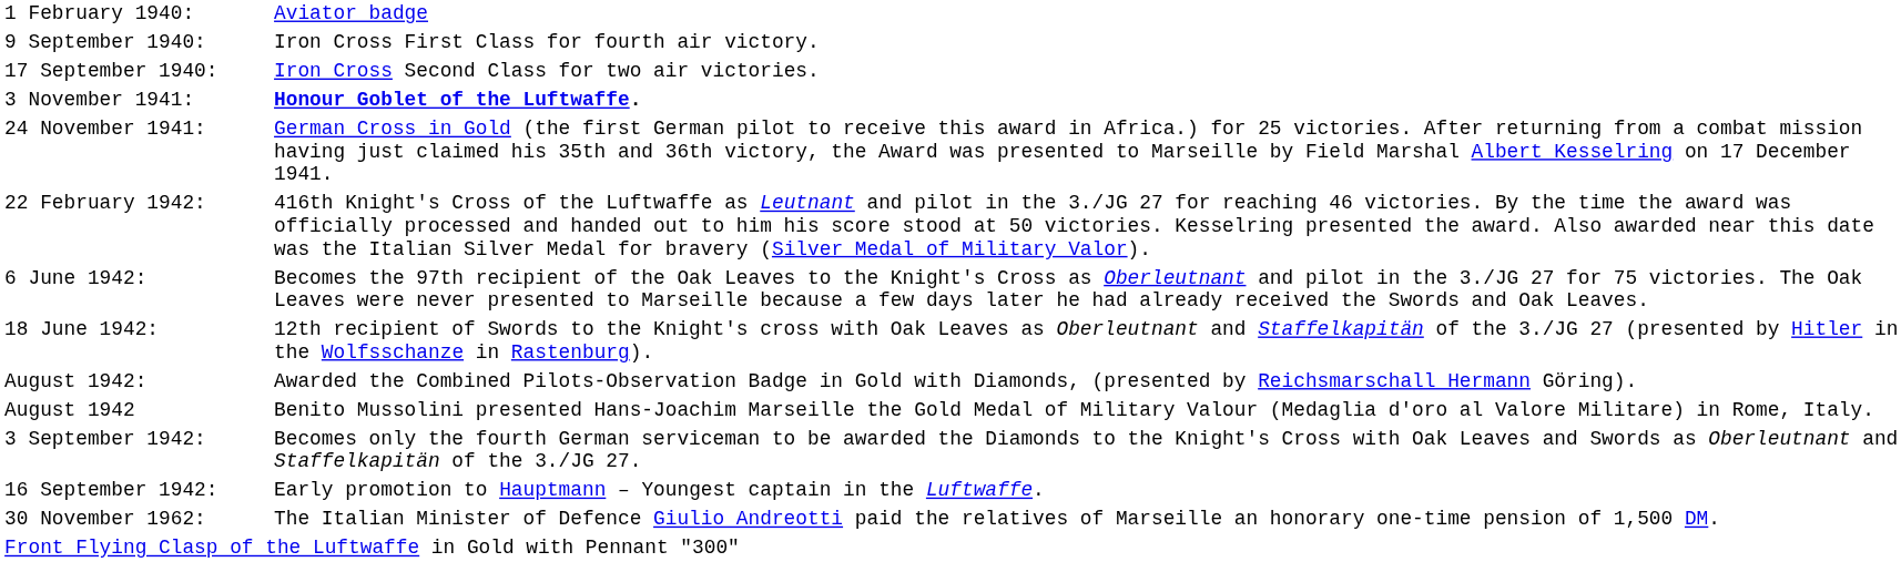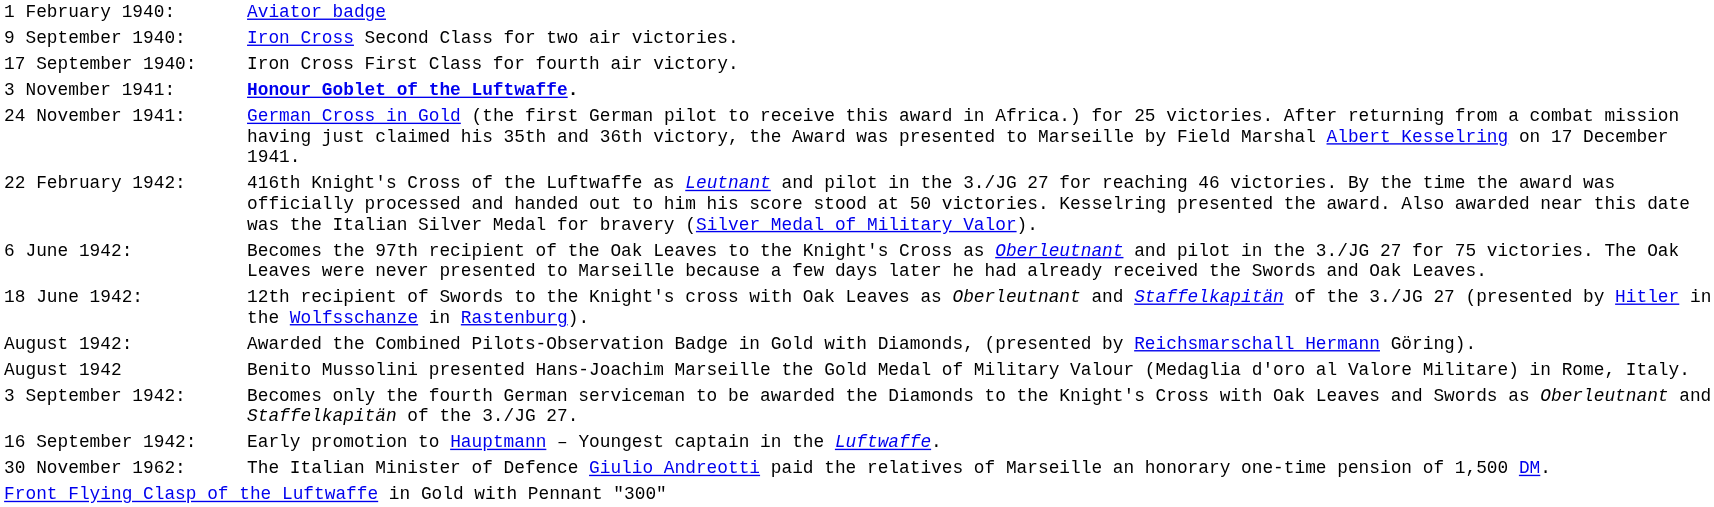 <table style="background: transparent;">
 <tr>
 <td style="width:130pt; vertical-align:top;">1 February 1940:</td>
 <td valign="top"><a href='#'>Aviator badge</a></td>
 </tr>
 <tr>
 <td valign="top">9 September 1940:</td>
-<td valign="top">Iron Cross First Class for fourth air victory.</td>
+<td valign="top"><a href='#'>Iron Cross</a> Second Class for two air victories.</td>
 </tr>
 <tr>
 <td valign="top">17 September 1940:</td>
-<td valign="top"><a href='#'>Iron Cross</a> Second Class for two air victories.</td>
+<td valign="top">Iron Cross First Class for fourth air victory.</td>
 </tr>
 <tr>
 <td valign="top">3 November 1941:</td>
 <td valign="top"><strong><a href='#'>Honour Goblet of the Luftwaffe</a>.</strong></td>
 </tr>
 <tr>
 <td valign="top">24 November 1941:</td>
 <td valign="top"><a href='#'>German Cross in Gold</a> (the first German pilot to receive this award in Africa.) for 25 victories. After returning from a combat mission having just claimed his 35th and 36th victory, the Award was presented to Marseille by Field Marshal <a href='#'>Albert Kesselring</a> on 17 December 1941.</td>
 </tr>
 <tr>
 <td valign="top">22 February 1942:</td>
 <td valign="top">416th Knight's Cross of the Luftwaffe as <em><a href='#'>Leutnant</a></em> and pilot in the 3./JG 27 for reaching 46 victories. By the time the award was officially processed and handed out to him his score stood at 50 victories. Kesselring presented the award. Also awarded near this date was the Italian Silver Medal for bravery (<a href='#'>Silver Medal of Military Valor</a>).</td>
 </tr>
 <tr>
 <td valign="top">6 June 1942:</td>
 <td valign="top">Becomes the 97th recipient of the Oak Leaves to the Knight's Cross as <em><a href='#'>Oberleutnant</a></em> and pilot in the 3./JG 27 for 75 victories. The Oak Leaves were never presented to Marseille because a few days later he had already received the Swords and Oak Leaves.</td>
 </tr>
 <tr>
 <td valign="top">18 June 1942:</td>
 <td valign="top">12th recipient of Swords to the Knight's cross with Oak Leaves as <em>Oberleutnant</em> and <em><a href='#'>Staffelkapitän</a></em> of the 3./JG 27 (presented by <a href='#'>Hitler</a> in the <a href='#'>Wolfsschanze</a> in <a href='#'>Rastenburg</a>).</td>
 </tr>
 <tr>
 <td valign="top">August 1942:</td>
 <td valign="top">Awarded the Combined Pilots-Observation Badge in Gold with Diamonds, (presented by <a href='#'>Reichsmarschall Hermann</a> Göring).</td>
 </tr>
 <tr>
 <td valign="top">August 1942</td>
 <td valign="top">Benito Mussolini presented Hans-Joachim Marseille the Gold Medal of Military Valour (Medaglia d'oro al Valore Militare) in Rome, Italy.</td>
 </tr>
 <tr>
 <td valign="top">3 September 1942:</td>
 <td valign="top">Becomes only the fourth German serviceman to be awarded the Diamonds to the Knight's Cross with Oak Leaves and Swords as <em>Oberleutnant</em> and <em>Staffelkapitän</em> of the 3./JG 27.</td>
 </tr>
 <tr>
 <td valign="top">16 September 1942:</td>
 <td valign="top">Early promotion to <a href='#'>Hauptmann</a> – Youngest captain in the <em><a href='#'>Luftwaffe</a></em>.</td>
 </tr>
 <tr>
 <td valign="top">30 November 1962:</td>
 <td valign="top">The Italian Minister of Defence <a href='#'>Giulio Andreotti</a> paid the relatives of Marseille an honorary one-time pension of 1,500 <a href='#'>DM</a>.</td>
 </tr>
 <tr>
 <td colspan="2" style="vertical-align:top;"><a href='#'>Front Flying Clasp of the Luftwaffe</a> in Gold with Pennant "300"</td>
 </tr>
 </table>
